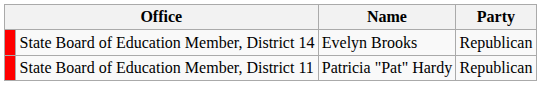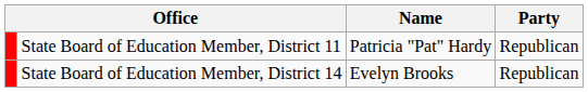 <table class="wikitable">
 <tr>
 <th colspan="2">Office</th>
 <th>Name</th>
 <th>Party</th>
 </tr>
 <tr>
 <td bgcolor="red"> </td>
+<td>State Board of Education Member, District 11</td>
+<td>Patricia "Pat" Hardy</td>
+<td>Republican</td>
+</tr>
+<tr>
+<td bgcolor="red"> </td>
 <td>State Board of Education Member, District 14</td>
 <td>Evelyn Brooks</td>
 <td>Republican</td>
 </tr>
-<tr>
-<td bgcolor="red"> </td>
-<td>State Board of Education Member, District 11</td>
-<td>Patricia "Pat" Hardy</td>
-<td>Republican</td>
-</tr>
 </table>
